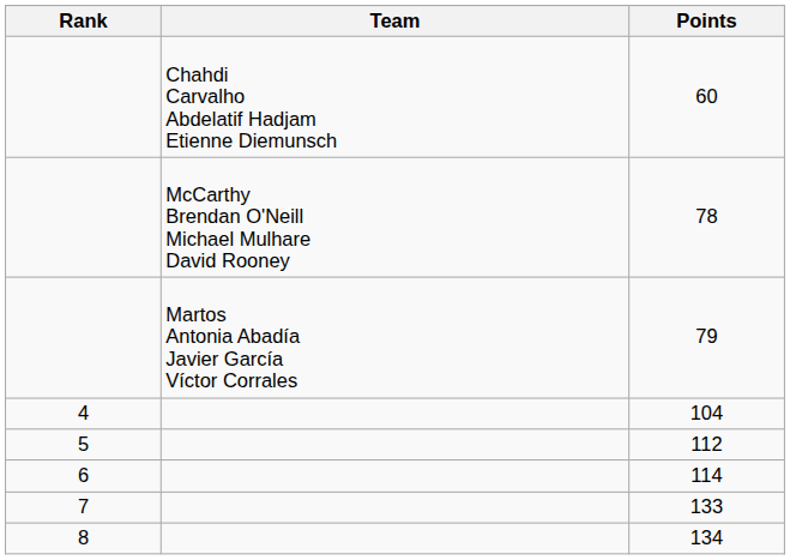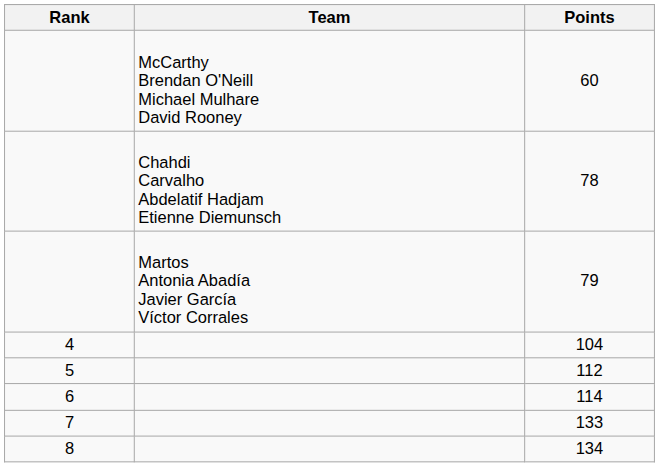 <table class="wikitable" width=50%>
 <tr>
 </tr>
 <tr>
 <th width=10%>Rank</th>
 <th width=30%>Team</th>
 <th width=10%>Points</th>
 </tr>
 <tr align="center">
 <td></td>
-<td align="left"><br>Chahdi<br>Carvalho<br>Abdelatif Hadjam<br>Etienne Diemunsch</td>
+<td align="left"><br>McCarthy<br>Brendan O'Neill<br>Michael Mulhare<br>David Rooney</td>
 <td>60</td>
 </tr>
 <tr align="center">
 <td></td>
-<td align="left"><br>McCarthy<br>Brendan O'Neill<br>Michael Mulhare<br>David Rooney</td>
+<td align="left"><br>Chahdi<br>Carvalho<br>Abdelatif Hadjam<br>Etienne Diemunsch</td>
 <td>78</td>
 </tr>
 <tr align="center">
 <td></td>
 <td align="left"><br>Martos<br>Antonia Abadía<br>Javier García<br>Víctor Corrales</td>
 <td>79</td>
 </tr>
 <tr align="center">
 <td>4</td>
 <td align="left"></td>
 <td>104</td>
 </tr>
 <tr align="center">
 <td>5</td>
 <td align="left"></td>
 <td>112</td>
 </tr>
 <tr align="center">
 <td>6</td>
 <td align="left"></td>
 <td>114</td>
 </tr>
 <tr align="center">
 <td>7</td>
 <td align="left"></td>
 <td>133</td>
 </tr>
 <tr align="center">
 <td>8</td>
 <td align="left"></td>
 <td>134</td>
 </tr>
 </table>
